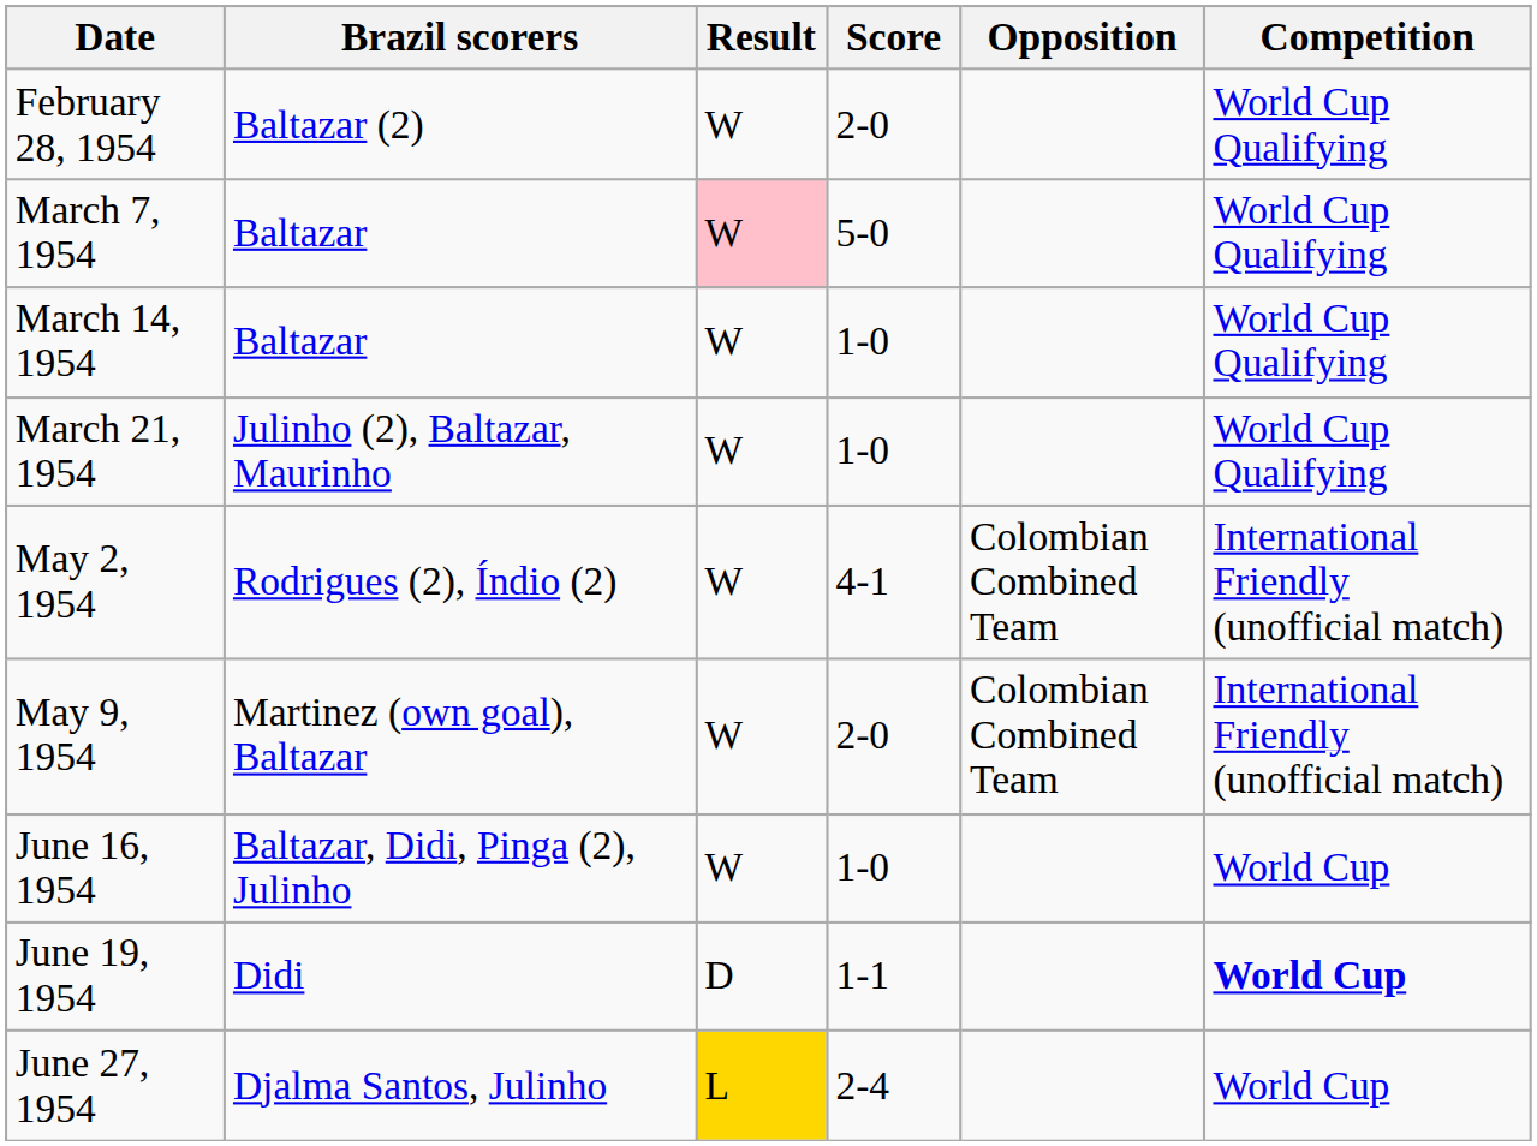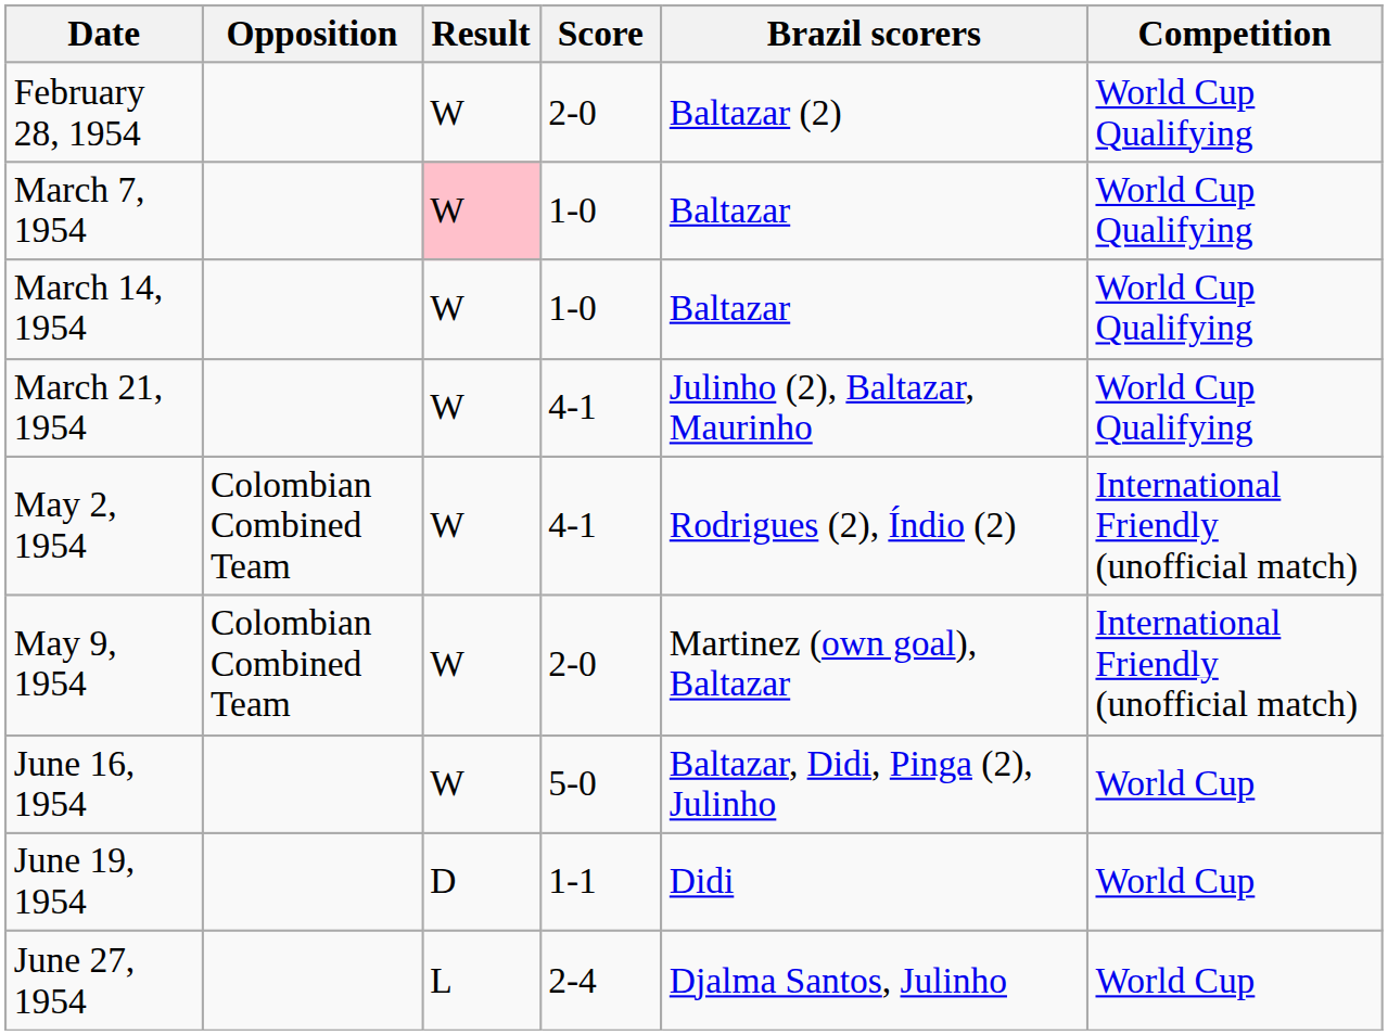 <table class="wikitable" style="text-align: left;">
 <tr>
 <th width=12%>Date</th>
-<th width=26%>Brazil scorers</th>
+<th width=12%>Opposition</th>
 <th width=1%>Result</th>
 <th width=7%>Score</th>
-<th width=12%>Opposition</th>
+<th width=26%>Brazil scorers</th>
 <th width=18%>Competition</th>
 </tr>
 <tr>
 <td>February 28, 1954</td>
-<td><a href='#'>Baltazar</a> (2)</td>
+<td></td>
 <td>W</td>
 <td>2-0</td>
-<td></td>
+<td><a href='#'>Baltazar</a> (2)</td>
 <td><a href='#'>World Cup Qualifying</a></td>
 </tr>
 <tr>
 <td>March 7, 1954</td>
+<td></td>
+<td style="background: pink;">W</td>
+<td>1-0</td>
 <td><a href='#'>Baltazar</a></td>
-<td style="background: pink;">W</td>
-<td>5-0</td>
-<td></td>
 <td><a href='#'>World Cup Qualifying</a></td>
 </tr>
 <tr>
 <td>March 14, 1954</td>
-<td><a href='#'>Baltazar</a></td>
+<td></td>
 <td>W</td>
 <td>1-0</td>
-<td></td>
+<td><a href='#'>Baltazar</a></td>
 <td><a href='#'>World Cup Qualifying</a></td>
 </tr>
 <tr>
 <td>March 21, 1954</td>
+<td></td>
+<td>W</td>
+<td>4-1</td>
 <td><a href='#'>Julinho</a> (2), <a href='#'>Baltazar</a>, <a href='#'>Maurinho</a></td>
-<td>W</td>
-<td>1-0</td>
-<td></td>
 <td><a href='#'>World Cup Qualifying</a></td>
 </tr>
 <tr>
 <td>May 2, 1954</td>
-<td><a href='#'>Rodrigues</a> (2), <a href='#'>Índio</a> (2)</td>
+<td> Colombian Combined Team</td>
 <td>W</td>
 <td>4-1</td>
-<td> Colombian Combined Team</td>
+<td><a href='#'>Rodrigues</a> (2), <a href='#'>Índio</a> (2)</td>
 <td><a href='#'>International Friendly</a> (unofficial match)</td>
 </tr>
 <tr>
 <td>May 9, 1954</td>
-<td>Martinez (<a href='#'>own goal</a>), <a href='#'>Baltazar</a></td>
+<td> Colombian Combined Team</td>
 <td>W</td>
 <td>2-0</td>
-<td> Colombian Combined Team</td>
+<td>Martinez (<a href='#'>own goal</a>), <a href='#'>Baltazar</a></td>
 <td><a href='#'>International Friendly</a> (unofficial match)</td>
 </tr>
 <tr>
 <td>June 16, 1954</td>
+<td></td>
+<td>W</td>
+<td>5-0</td>
 <td><a href='#'>Baltazar</a>, <a href='#'>Didi</a>, <a href='#'>Pinga</a> (2), <a href='#'>Julinho</a></td>
-<td>W</td>
-<td>1-0</td>
-<td></td>
 <td><a href='#'>World Cup</a></td>
 </tr>
 <tr>
 <td>June 19, 1954</td>
-<td><a href='#'>Didi</a></td>
+<td></td>
 <td>D</td>
 <td>1-1</td>
-<td></td>
-<td><strong><a href='#'>World Cup</a></strong></td>
+<td><a href='#'>Didi</a></td>
+<td><a href='#'>World Cup</a></td>
 </tr>
 <tr>
 <td>June 27, 1954</td>
+<td></td>
+<td>L</td>
+<td>2-4</td>
 <td><a href='#'>Djalma Santos</a>, <a href='#'>Julinho</a></td>
-<td style="background: gold;">L</td>
-<td>2-4</td>
-<td></td>
 <td><a href='#'>World Cup</a></td>
 </tr>
 </table>
